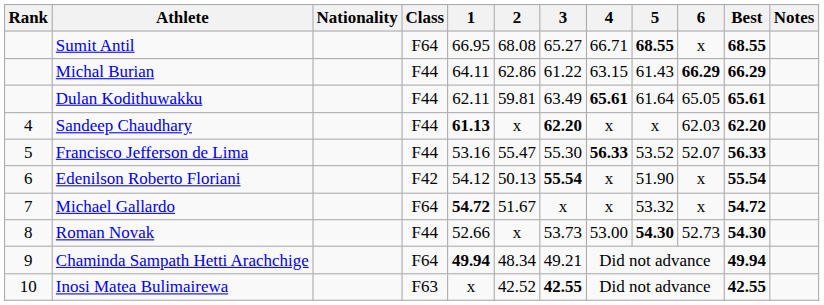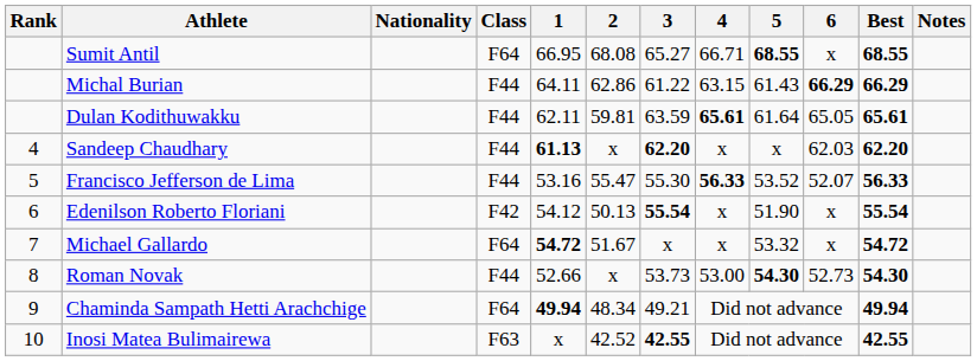 <table class="wikitable sortable" style="text-align:center">
 <tr>
 <th>Rank</th>
 <th>Athlete</th>
 <th>Nationality</th>
 <th>Class</th>
 <th>1</th>
 <th>2</th>
 <th>3</th>
 <th>4</th>
 <th>5</th>
 <th>6</th>
 <th>Best</th>
 <th>Notes</th>
 </tr>
 <tr>
 <td></td>
 <td style="text-align:left"><a href='#'>Sumit Antil</a></td>
 <td style="text-align:left"></td>
 <td>F64</td>
 <td>66.95</td>
 <td>68.08</td>
 <td>65.27</td>
 <td>66.71</td>
 <td><strong>68.55</strong></td>
 <td>x</td>
 <td><strong>68.55</strong></td>
 <td><strong></strong></td>
 </tr>
 <tr>
 <td></td>
 <td style="text-align:left"><a href='#'>Michal Burian</a></td>
 <td style="text-align:left"></td>
 <td>F44</td>
 <td>64.11</td>
 <td>62.86</td>
 <td>61.22</td>
 <td>63.15</td>
 <td>61.43</td>
 <td><strong>66.29</strong></td>
 <td><strong>66.29</strong></td>
 <td><strong></strong></td>
 </tr>
 <tr>
 <td></td>
 <td style="text-align:left"><a href='#'>Dulan Kodithuwakku</a></td>
 <td style="text-align:left"></td>
 <td>F44</td>
 <td>62.11</td>
 <td>59.81</td>
-<td>63.49</td>
+<td>63.59</td>
 <td><strong>65.61</strong></td>
 <td>61.64</td>
 <td>65.05</td>
 <td><strong>65.61</strong></td>
 <td></td>
 </tr>
 <tr>
 <td>4</td>
 <td style="text-align:left"><a href='#'>Sandeep Chaudhary</a></td>
 <td style="text-align:left"></td>
 <td>F44</td>
 <td><strong>61.13</strong></td>
 <td>x</td>
 <td><strong>62.20</strong></td>
 <td>x</td>
 <td>x</td>
 <td>62.03</td>
 <td><strong>62.20</strong></td>
 <td></td>
 </tr>
 <tr>
 <td>5</td>
 <td style="text-align:left"><a href='#'>Francisco Jefferson de Lima</a></td>
 <td style="text-align:left"></td>
 <td>F44</td>
 <td>53.16</td>
 <td>55.47</td>
 <td>55.30</td>
 <td><strong>56.33</strong></td>
 <td>53.52</td>
 <td>52.07</td>
 <td><strong>56.33</strong></td>
 <td></td>
 </tr>
 <tr>
 <td>6</td>
 <td style="text-align:left"><a href='#'>Edenilson Roberto Floriani</a></td>
 <td style="text-align:left"></td>
 <td>F42</td>
 <td>54.12</td>
 <td>50.13</td>
 <td><strong>55.54</strong></td>
 <td>x</td>
 <td>51.90</td>
 <td>x</td>
 <td><strong>55.54</strong></td>
 <td></td>
 </tr>
 <tr>
 <td>7</td>
 <td style="text-align:left"><a href='#'>Michael Gallardo</a></td>
 <td style="text-align:left"></td>
 <td>F64</td>
 <td><strong>54.72</strong></td>
 <td>51.67</td>
 <td>x</td>
 <td>x</td>
 <td>53.32</td>
 <td>x</td>
 <td><strong>54.72</strong></td>
 <td></td>
 </tr>
 <tr>
 <td>8</td>
 <td style="text-align:left"><a href='#'>Roman Novak</a></td>
 <td style="text-align:left"></td>
 <td>F44</td>
 <td>52.66</td>
 <td>x</td>
 <td>53.73</td>
 <td>53.00</td>
 <td><strong>54.30</strong></td>
 <td>52.73</td>
 <td><strong>54.30</strong></td>
 <td></td>
 </tr>
 <tr>
 <td>9</td>
 <td style="text-align:left"><a href='#'>Chaminda Sampath Hetti Arachchige</a></td>
 <td style="text-align:left"></td>
 <td>F64</td>
 <td><strong>49.94</strong></td>
 <td>48.34</td>
 <td>49.21</td>
 <td colspan="3">Did not advance</td>
 <td><strong>49.94</strong></td>
 <td></td>
 </tr>
 <tr>
 <td>10</td>
 <td style="text-align:left"><a href='#'>Inosi Matea Bulimairewa</a></td>
 <td style="text-align:left"></td>
 <td>F63</td>
 <td>x</td>
 <td>42.52</td>
 <td><strong>42.55</strong></td>
 <td colspan="3">Did not advance</td>
 <td><strong>42.55</strong></td>
 <td></td>
 </tr>
 </table>
